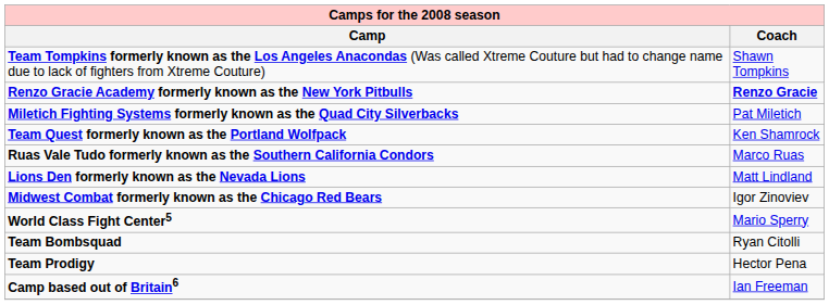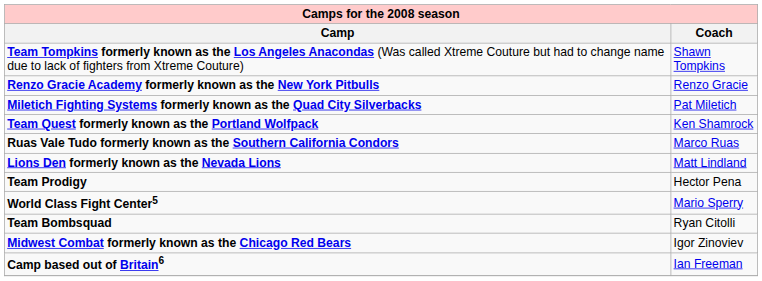 <table class="wikitable" style="width: 50%">
 <tr>
 <td bgcolor="#FFCBCB" align="center" colspan="2"><strong>Camps for the 2008 season</strong></td>
 </tr>
 <tr>
 <th>Camp</th>
 <th>Coach</th>
 </tr>
 <tr>
 <td><strong><a href='#'>Team Tompkins</a> formerly known as the <a href='#'>Los Angeles Anacondas</a></strong> (Was called Xtreme Couture but had to change name due to lack of fighters from Xtreme Couture)</td>
 <td><a href='#'>Shawn Tompkins</a></td>
 </tr>
 <tr>
 <td><strong><a href='#'>Renzo Gracie Academy</a> formerly known as the <a href='#'>New York Pitbulls</a></strong></td>
-<td><strong><a href='#'>Renzo Gracie</a></strong></td>
+<td><a href='#'>Renzo Gracie</a></td>
 </tr>
 <tr>
 <td><strong><a href='#'>Miletich Fighting Systems</a> formerly known as the <a href='#'>Quad City Silverbacks</a></strong></td>
 <td><a href='#'>Pat Miletich</a></td>
 </tr>
 <tr>
 <td><strong><a href='#'>Team Quest</a> formerly known as the <a href='#'>Portland Wolfpack</a></strong></td>
 <td><a href='#'>Ken Shamrock</a></td>
 </tr>
 <tr>
 <td><strong>Ruas Vale Tudo formerly known as the <a href='#'>Southern California Condors</a></strong></td>
 <td><a href='#'>Marco Ruas</a></td>
 </tr>
 <tr>
 <td><strong><a href='#'>Lions Den</a> formerly known as the <a href='#'>Nevada Lions</a></strong></td>
 <td><a href='#'>Matt Lindland</a></td>
 </tr>
 <tr>
-<td><strong><a href='#'>Midwest Combat</a> formerly known as the <a href='#'>Chicago Red Bears</a></strong></td>
-<td>Igor Zinoviev</td>
+<td><strong>Team Prodigy</strong></td>
+<td>Hector Pena</td>
 </tr>
 <tr>
 <td><strong>World Class Fight Center<sup>5</sup></strong></td>
 <td><a href='#'>Mario Sperry</a></td>
 </tr>
 <tr>
 <td><strong>Team Bombsquad</strong></td>
 <td>Ryan Citolli</td>
 </tr>
 <tr>
-<td><strong>Team Prodigy</strong></td>
-<td>Hector Pena</td>
+<td><strong><a href='#'>Midwest Combat</a> formerly known as the <a href='#'>Chicago Red Bears</a></strong></td>
+<td>Igor Zinoviev</td>
 </tr>
 <tr>
 <td><strong>Camp based out of <a href='#'>Britain</a><sup>6</sup></strong></td>
 <td><a href='#'>Ian Freeman</a></td>
 </tr>
 <tr>
 </tr>
 </table>
